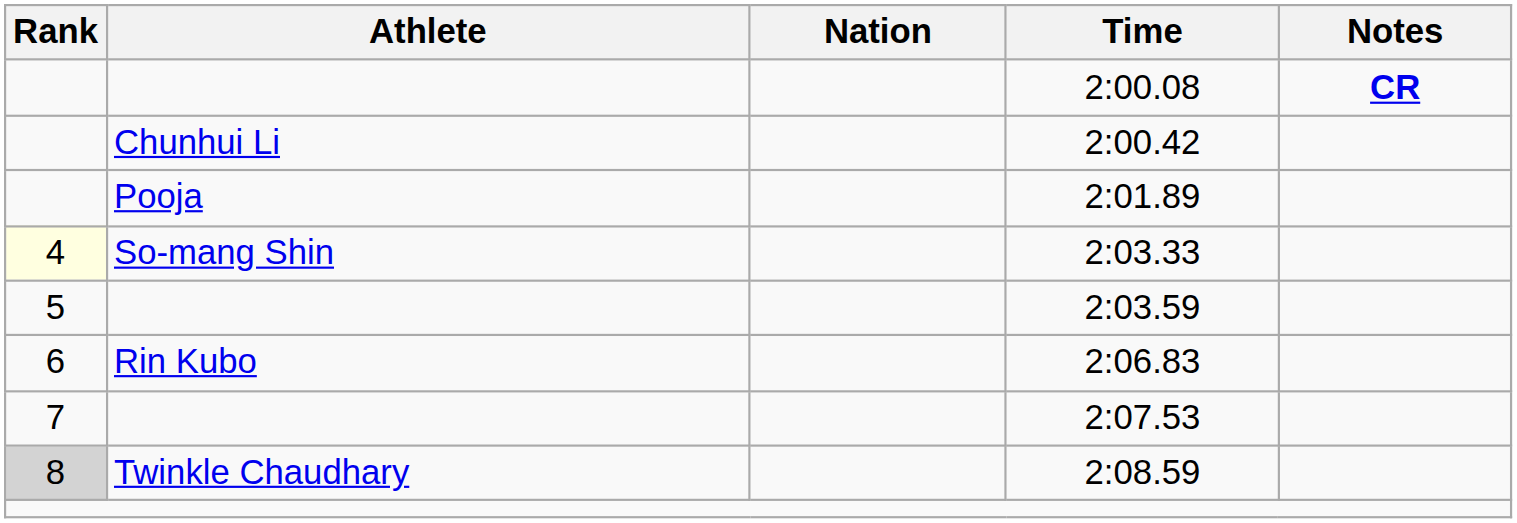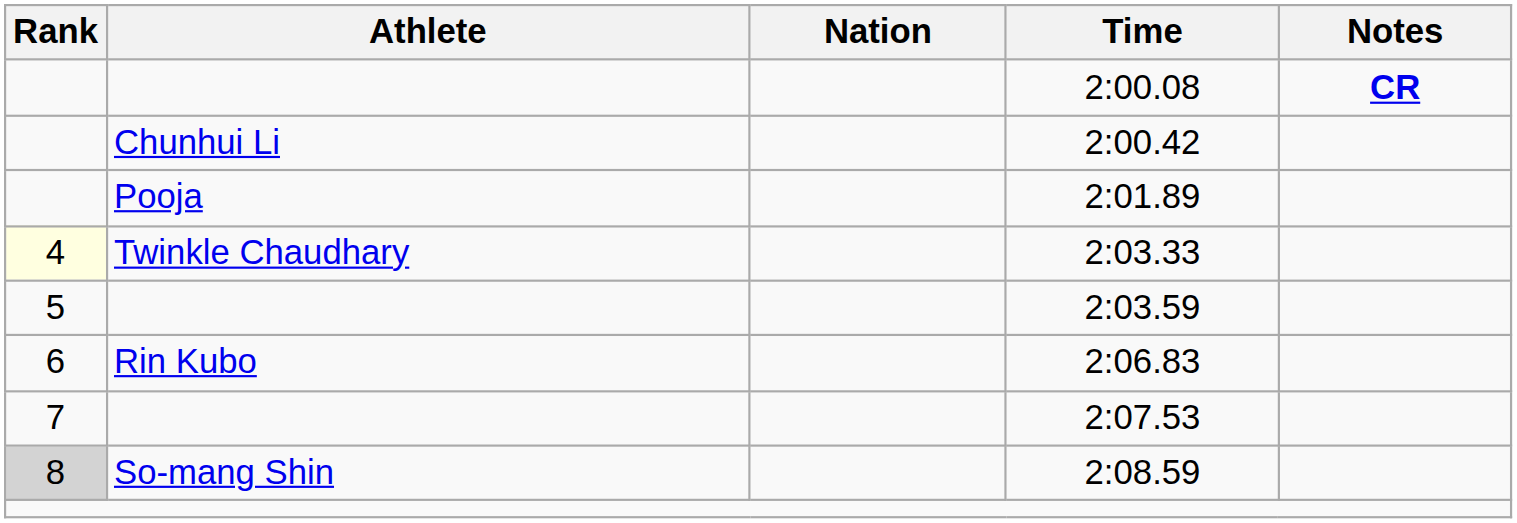 <table class="wikitable sortable" style="text-align:center;width: 55%;">
 <tr>
 <th scope="col" style="width: 10px;">Rank</th>
 <th scope="col">Athlete</th>
 <th scope="col">Nation</th>
 <th scope="col">Time</th>
 <th scope="col">Notes</th>
 </tr>
 <tr>
 <td></td>
 <td align=left></td>
 <td align=left></td>
 <td>2:00.08</td>
 <td><strong><a href='#'>CR</a></strong></td>
 </tr>
 <tr>
 <td></td>
 <td align=left><a href='#'>Chunhui Li</a></td>
 <td align=left></td>
 <td>2:00.42</td>
 <td></td>
 </tr>
 <tr>
 <td></td>
 <td align=left><a href='#'>Pooja</a></td>
 <td align=left></td>
 <td>2:01.89</td>
 <td></td>
 </tr>
 <tr>
 <td style="background: lightyellow;">4</td>
-<td align=left><a href='#'>So-mang Shin</a></td>
+<td align=left><a href='#'>Twinkle Chaudhary</a></td>
 <td align=left></td>
 <td>2:03.33</td>
 <td></td>
 </tr>
 <tr>
 <td>5</td>
 <td align=left></td>
 <td align=left></td>
 <td>2:03.59</td>
 <td></td>
 </tr>
 <tr>
 <td>6</td>
 <td align=left><a href='#'>Rin Kubo</a></td>
 <td align=left></td>
 <td>2:06.83</td>
 <td></td>
 </tr>
 <tr>
 <td>7</td>
 <td align=left></td>
 <td align=left></td>
 <td>2:07.53</td>
 <td></td>
 </tr>
 <tr>
 <td style="background: lightgrey;">8</td>
-<td align=left><a href='#'>Twinkle Chaudhary</a></td>
+<td align=left><a href='#'>So-mang Shin</a></td>
 <td align=left></td>
 <td>2:08.59</td>
 <td></td>
 </tr>
 <tr class="sortbottom">
 <td colspan="5"></td>
 </tr>
 </table>
